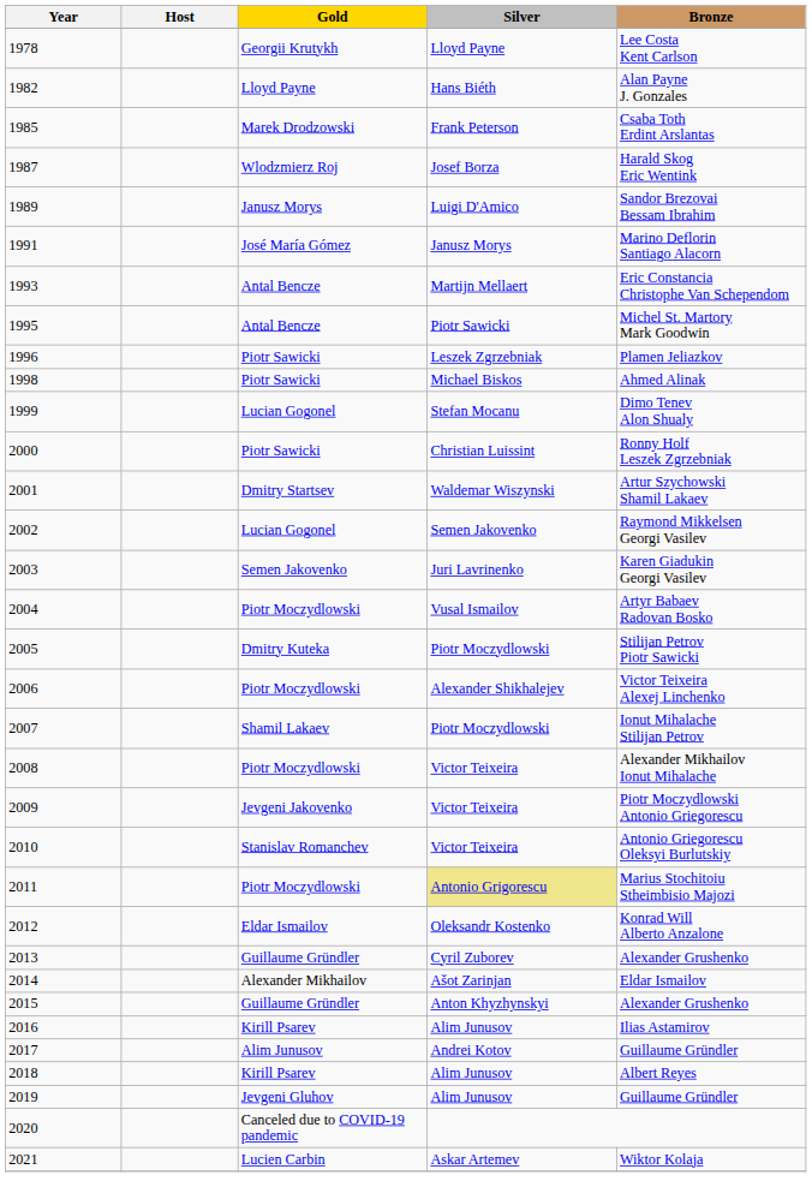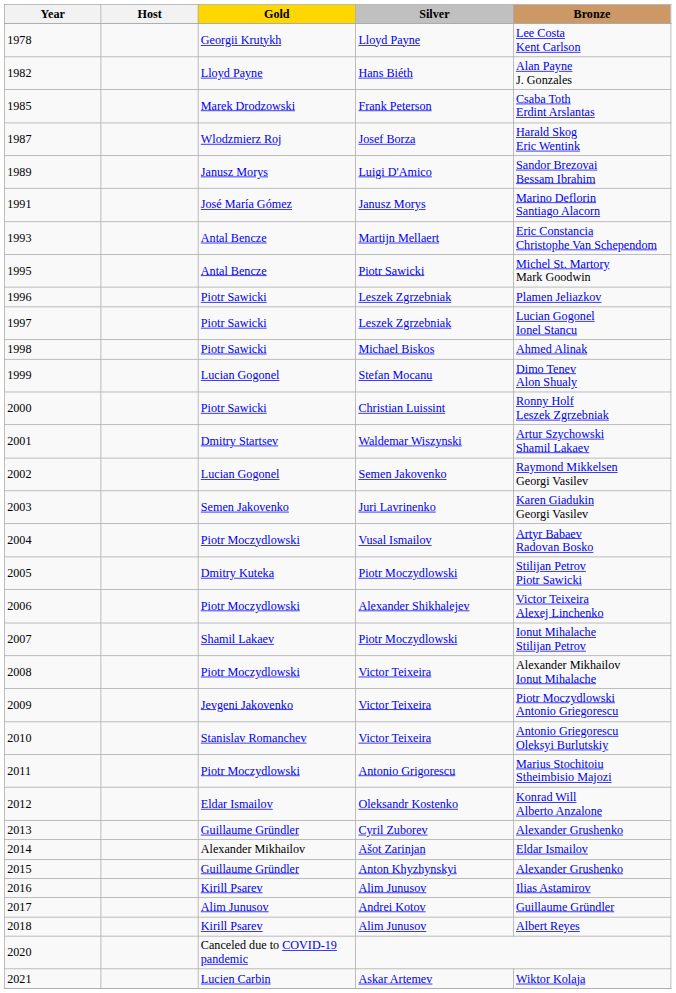 <table class="wikitable">
 <tr align=center>
 <th width="120">Year</th>
 <th width="120">Host</th>
 <td width="200" bgcolor="gold"><strong>Gold</strong></td>
 <td width="200" bgcolor="silver"><strong>Silver</strong></td>
 <td width="200" bgcolor="CC9966"><strong>Bronze</strong></td>
 </tr>
 <tr>
 </tr>
 <tr>
 <td>1978</td>
 <td></td>
 <td> <a href='#'>Georgii Krutykh</a></td>
 <td> <a href='#'>Lloyd Payne</a></td>
 <td> <a href='#'>Lee Costa</a><br> <a href='#'>Kent Carlson</a></td>
 </tr>
 <tr>
 <td>1982</td>
 <td></td>
 <td> <a href='#'>Lloyd Payne</a></td>
 <td> <a href='#'>Hans Biéth</a></td>
 <td> <a href='#'>Alan Payne</a><br> J. Gonzales</td>
 </tr>
 <tr>
 <td>1985</td>
 <td></td>
 <td><a href='#'>Marek Drodzowski</a></td>
 <td> <a href='#'>Frank Peterson</a></td>
 <td> <a href='#'>Csaba Toth</a><br> <a href='#'>Erdint Arslantas</a></td>
 </tr>
 <tr>
 <td>1987</td>
 <td></td>
 <td><a href='#'>Wlodzmierz Roj</a></td>
 <td> <a href='#'>Josef Borza</a></td>
 <td> <a href='#'>Harald Skog</a><br><a href='#'>Eric Wentink</a></td>
 </tr>
 <tr>
 <td>1989</td>
 <td></td>
 <td><a href='#'>Janusz Morys</a></td>
 <td> <a href='#'>Luigi D'Amico</a></td>
 <td> <a href='#'>Sandor Brezovai</a><br><a href='#'>Bessam Ibrahim</a></td>
 </tr>
 <tr>
 <td>1991</td>
 <td></td>
 <td> <a href='#'>José María Gómez</a></td>
 <td><a href='#'>Janusz Morys</a></td>
 <td> <a href='#'>Marino Deflorin</a><br> <a href='#'>Santiago Alacorn</a></td>
 </tr>
 <tr>
 <td>1993</td>
 <td></td>
 <td> <a href='#'>Antal Bencze</a></td>
 <td><a href='#'>Martijn Mellaert</a></td>
 <td><a href='#'>Eric Constancia</a><br> <a href='#'>Christophe Van Schependom</a></td>
 </tr>
 <tr>
 <td>1995</td>
 <td></td>
 <td> <a href='#'>Antal Bencze</a></td>
 <td><a href='#'>Piotr Sawicki</a></td>
 <td> <a href='#'>Michel St. Martory</a><br> Mark Goodwin</td>
 </tr>
 <tr>
 <td>1996</td>
 <td></td>
 <td><a href='#'>Piotr Sawicki</a></td>
 <td><a href='#'>Leszek Zgrzebniak</a></td>
 <td> <a href='#'>Plamen Jeliazkov</a></td>
+</tr>
+<tr>
+<td>1997</td>
+<td></td>
+<td><a href='#'>Piotr Sawicki</a></td>
+<td><a href='#'>Leszek Zgrzebniak</a></td>
+<td><a href='#'>Lucian Gogonel</a><br><a href='#'>Ionel Stancu</a></td>
 </tr>
 <tr>
 <td>1998</td>
 <td></td>
 <td><a href='#'>Piotr Sawicki</a></td>
 <td> <a href='#'>Michael Biskos</a></td>
 <td> <a href='#'>Ahmed Alinak</a></td>
 </tr>
 <tr>
 <td>1999</td>
 <td></td>
 <td><a href='#'>Lucian Gogonel</a></td>
 <td><a href='#'>Stefan Mocanu</a></td>
 <td> <a href='#'>Dimo Tenev</a><br> <a href='#'>Alon Shualy</a></td>
 </tr>
 <tr>
 <td>2000</td>
 <td></td>
 <td><a href='#'>Piotr Sawicki</a></td>
 <td> <a href='#'>Christian Luissint</a></td>
 <td> <a href='#'>Ronny Holf</a><br><a href='#'>Leszek Zgrzebniak</a></td>
 </tr>
 <tr>
 <td>2001</td>
 <td></td>
 <td> <a href='#'>Dmitry Startsev</a></td>
 <td><a href='#'>Waldemar Wiszynski</a></td>
 <td><a href='#'>Artur Szychowski</a><br> <a href='#'>Shamil Lakaev</a></td>
 </tr>
 <tr>
 <td>2002</td>
 <td></td>
 <td><a href='#'>Lucian Gogonel</a></td>
 <td><a href='#'>Semen Jakovenko</a></td>
 <td> <a href='#'>Raymond Mikkelsen</a><br> Georgi Vasilev</td>
 </tr>
 <tr>
 <td>2003</td>
 <td></td>
 <td><a href='#'>Semen Jakovenko</a></td>
 <td><a href='#'>Juri Lavrinenko</a></td>
 <td> <a href='#'>Karen Giadukin</a><br> Georgi Vasilev</td>
 </tr>
 <tr>
 <td>2004</td>
 <td></td>
 <td><a href='#'>Piotr Moczydlowski</a></td>
 <td><a href='#'>Vusal Ismailov</a></td>
 <td> <a href='#'>Artyr Babaev</a><br> <a href='#'>Radovan Bosko</a></td>
 </tr>
 <tr>
 <td>2005</td>
 <td></td>
 <td> <a href='#'>Dmitry Kuteka</a></td>
 <td><a href='#'>Piotr Moczydlowski</a></td>
 <td> <a href='#'>Stilijan Petrov</a><br><a href='#'>Piotr Sawicki</a></td>
 </tr>
 <tr>
 <td>2006</td>
 <td></td>
 <td><a href='#'>Piotr Moczydlowski</a></td>
 <td> <a href='#'>Alexander Shikhalejev</a></td>
 <td><a href='#'>Victor Teixeira</a><br> <a href='#'>Alexej Linchenko</a></td>
 </tr>
 <tr>
 <td>2007</td>
 <td></td>
 <td> <a href='#'>Shamil Lakaev</a></td>
 <td><a href='#'>Piotr Moczydlowski</a></td>
 <td><a href='#'>Ionut Mihalache</a><br> <a href='#'>Stilijan Petrov</a></td>
 </tr>
 <tr>
 <td>2008</td>
 <td></td>
 <td><a href='#'>Piotr Moczydlowski</a></td>
 <td><a href='#'>Victor Teixeira</a></td>
 <td> Alexander Mikhailov<br><a href='#'>Ionut Mihalache</a></td>
 </tr>
 <tr>
 <td>2009</td>
 <td></td>
 <td><a href='#'>Jevgeni Jakovenko</a></td>
 <td><a href='#'>Victor Teixeira</a></td>
 <td><a href='#'>Piotr Moczydlowski</a><br><a href='#'>Antonio Griegorescu</a></td>
 </tr>
 <tr>
 <td>2010</td>
 <td></td>
 <td> <a href='#'>Stanislav Romanchev</a></td>
 <td><a href='#'>Victor Teixeira</a></td>
 <td><a href='#'>Antonio Griegorescu</a><br><a href='#'>Oleksyi Burlutskiy</a></td>
 </tr>
 <tr>
 <td>2011</td>
 <td></td>
 <td><a href='#'>Piotr Moczydlowski</a></td>
-<td style="background: khaki;"><a href='#'>Antonio Grigorescu</a></td>
+<td><a href='#'>Antonio Grigorescu</a></td>
 <td><a href='#'>Marius Stochitoiu</a><br> <a href='#'>Stheimbisio Majozi</a></td>
 </tr>
 <tr>
 <td>2012</td>
 <td></td>
 <td><a href='#'>Eldar Ismailov</a></td>
 <td><a href='#'>Oleksandr Kostenko</a></td>
 <td><a href='#'>Konrad Will</a><br> <a href='#'>Alberto Anzalone</a></td>
 </tr>
 <tr>
 <td>2013</td>
 <td></td>
 <td> <a href='#'>Guillaume Gründler</a></td>
 <td> <a href='#'>Cyril Zuborev</a></td>
 <td><a href='#'>Alexander Grushenko</a></td>
 </tr>
 <tr>
 <td>2014</td>
 <td></td>
 <td> Alexander Mikhailov</td>
 <td> <a href='#'>Ašot Zarinjan</a></td>
 <td><a href='#'>Eldar Ismailov</a></td>
 </tr>
 <tr>
 <td>2015</td>
 <td></td>
 <td> <a href='#'>Guillaume Gründler</a></td>
 <td><a href='#'>Anton Khyzhynskyi</a></td>
 <td><a href='#'>Alexander Grushenko</a></td>
 </tr>
 <tr>
 <td>2016</td>
 <td></td>
 <td> <a href='#'>Kirill Psarev</a></td>
 <td> <a href='#'>Alim Junusov</a></td>
 <td> <a href='#'>Ilias Astamirov</a></td>
 </tr>
 <tr>
 <td>2017</td>
 <td></td>
 <td> <a href='#'>Alim Junusov</a></td>
 <td> <a href='#'>Andrei Kotov</a></td>
 <td> <a href='#'>Guillaume Gründler</a></td>
 </tr>
 <tr>
 <td>2018</td>
 <td></td>
 <td> <a href='#'>Kirill Psarev</a></td>
 <td> <a href='#'>Alim Junusov</a></td>
 <td> <a href='#'>Albert Reyes</a></td>
 </tr>
 <tr>
-<td>2019</td>
-<td></td>
-<td> <a href='#'>Jevgeni Gluhov</a></td>
-<td> <a href='#'>Alim Junusov</a></td>
-<td> <a href='#'>Guillaume Gründler</a></td>
-</tr>
-<tr>
 <td>2020</td>
 <td></td>
 <td>Canceled due to <a href='#'>COVID-19 pandemic</a></td>
 </tr>
 <tr>
 <td>2021</td>
 <td></td>
 <td><a href='#'>Lucien Carbin</a></td>
 <td> <a href='#'>Askar Artemev</a></td>
 <td><a href='#'>Wiktor Kolaja</a></td>
 </tr>
 <tr>
 </tr>
 </table>
